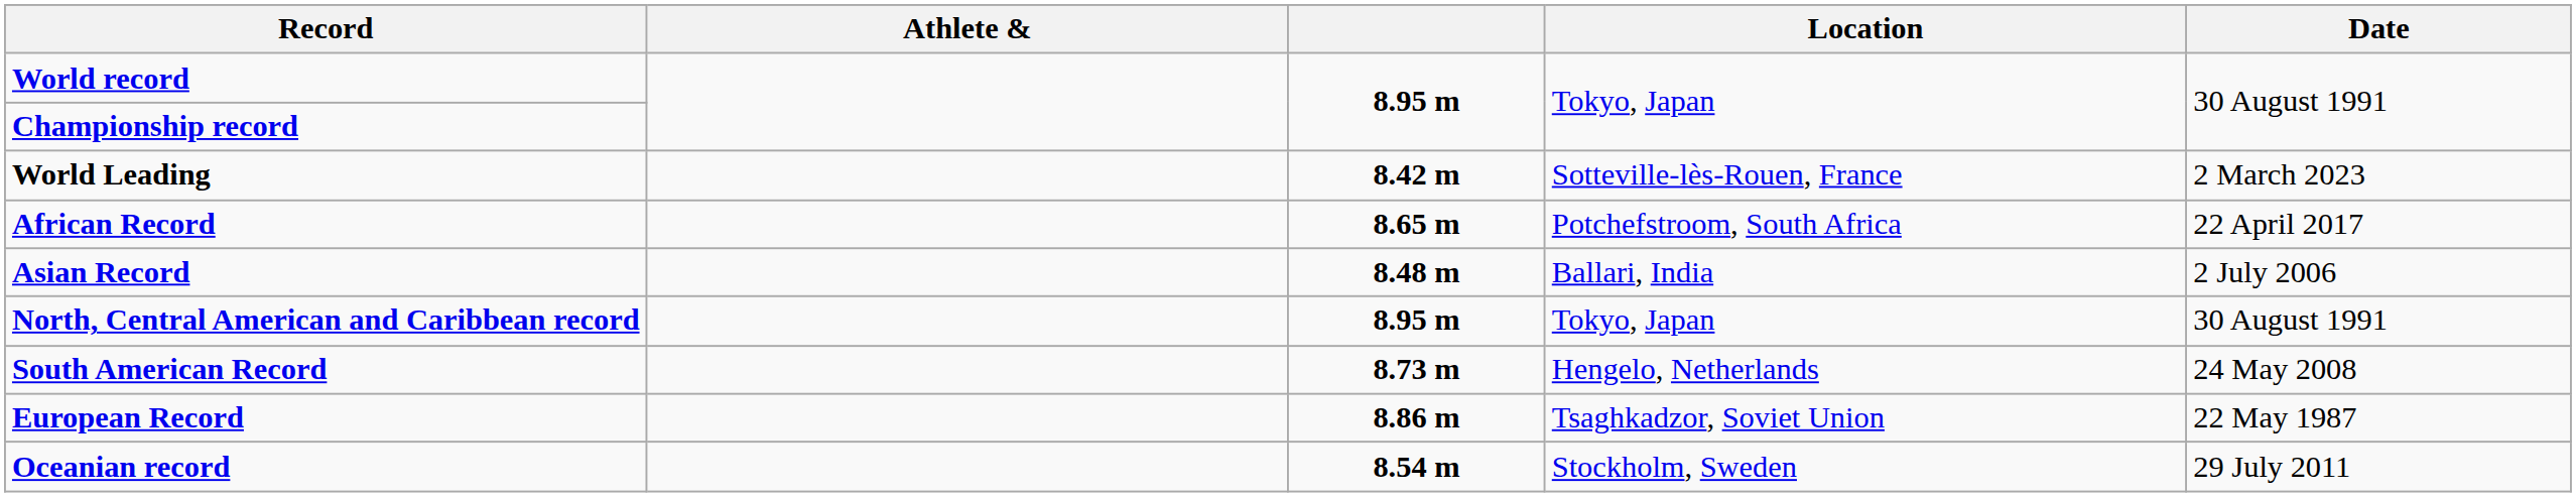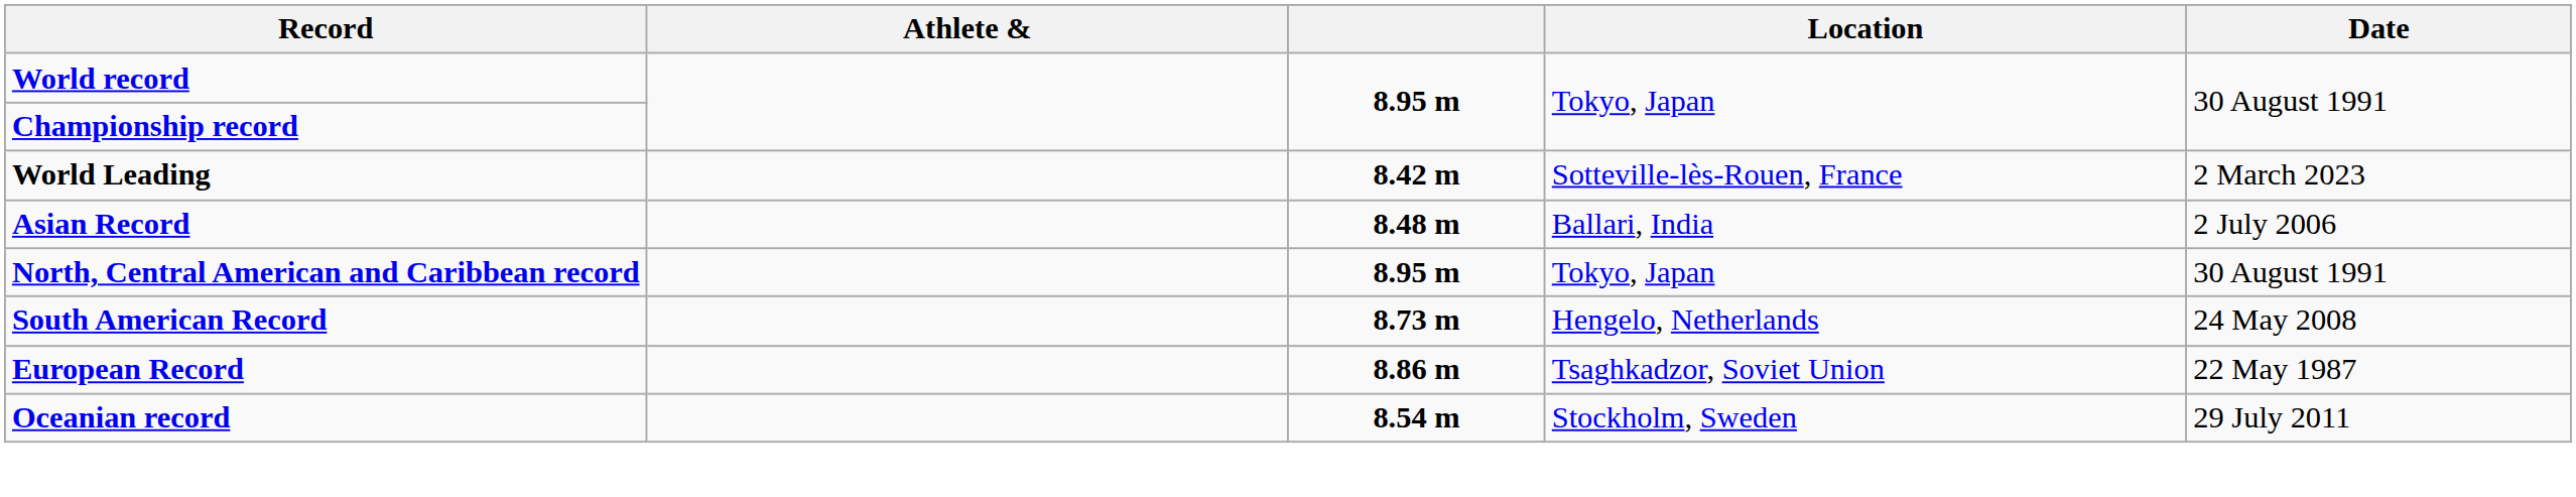 <table class="wikitable">
 <tr>
 <th width=25% align=center>Record</th>
 <th width=25% align=center>Athlete & </th>
 <th width=10% align=center></th>
 <th width=25% align=center>Location</th>
 <th width=15% align=center>Date</th>
 </tr>
 <tr>
 <td><strong><a href='#'>World record</a></strong></td>
 <td rowspan="2"></td>
 <td rowspan="2" align="center"><strong>8.95 m</strong></td>
 <td rowspan="2"><a href='#'>Tokyo</a>, <a href='#'>Japan</a></td>
 <td rowspan="2">30 August 1991</td>
 </tr>
 <tr>
 <td><strong><a href='#'>Championship record</a></strong></td>
 </tr>
 <tr>
 <td><strong>World Leading</strong></td>
 <td></td>
 <td align=center><strong>8.42 m</strong></td>
 <td><a href='#'>Sotteville-lès-Rouen</a>, <a href='#'>France</a></td>
 <td>2 March 2023</td>
-</tr>
-<tr>
-<td><strong><a href='#'>African Record</a></strong></td>
-<td></td>
-<td align=center><strong>8.65 m</strong></td>
-<td><a href='#'>Potchefstroom</a>, <a href='#'>South Africa</a></td>
-<td>22 April 2017</td>
 </tr>
 <tr>
 <td><strong><a href='#'>Asian Record</a></strong></td>
 <td></td>
 <td align=center><strong>8.48 m</strong></td>
 <td><a href='#'>Ballari</a>, <a href='#'>India</a></td>
 <td>2 July 2006</td>
 </tr>
 <tr>
 <td><strong><a href='#'>North, Central American and Caribbean record</a></strong></td>
 <td></td>
 <td align="center"><strong>8.95 m</strong></td>
 <td><a href='#'>Tokyo</a>, <a href='#'>Japan</a></td>
 <td>30 August 1991</td>
 </tr>
 <tr>
 <td><strong><a href='#'>South American Record</a></strong></td>
 <td></td>
 <td align="center"><strong>8.73 m</strong></td>
 <td><a href='#'>Hengelo</a>, <a href='#'>Netherlands</a></td>
 <td>24 May 2008</td>
 </tr>
 <tr>
 <td><strong><a href='#'>European Record</a></strong></td>
 <td></td>
 <td align="center"><strong>8.86 m</strong></td>
 <td><a href='#'>Tsaghkadzor</a>, <a href='#'>Soviet Union</a></td>
 <td>22 May 1987</td>
 </tr>
 <tr>
 <td><strong><a href='#'>Oceanian record</a></strong></td>
 <td></td>
 <td align="center"><strong>8.54 m</strong></td>
 <td><a href='#'>Stockholm</a>, <a href='#'>Sweden</a></td>
 <td>29 July 2011</td>
 </tr>
 </table>
